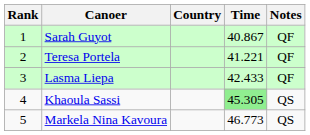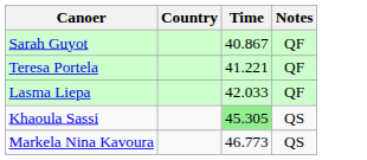 <table class="wikitable" style="text-align:center;">
 <tr>
-<th>Rank</th>
 <th>Canoer</th>
 <th>Country</th>
 <th>Time</th>
 <th>Notes</th>
 </tr>
 <tr bgcolor=ccffcc>
-<td>1</td>
 <td align="left"><a href='#'>Sarah Guyot</a></td>
 <td align="left"></td>
 <td>40.867</td>
 <td>QF</td>
 </tr>
 <tr bgcolor=ccffcc>
-<td>2</td>
 <td align="left"><a href='#'>Teresa Portela</a></td>
 <td align="left"></td>
 <td>41.221</td>
 <td>QF</td>
 </tr>
 <tr bgcolor=ccffcc>
-<td>3</td>
 <td align="left"><a href='#'>Lasma Liepa</a></td>
 <td align="left"></td>
-<td>42.433</td>
+<td>42.033</td>
 <td>QF</td>
 </tr>
 <tr>
-<td>4</td>
 <td align="left"><a href='#'>Khaoula Sassi</a></td>
 <td align="left"></td>
 <td style="background: lightgreen;">45.305</td>
 <td>QS</td>
 </tr>
 <tr>
-<td>5</td>
 <td align="left"><a href='#'>Markela Nina Kavoura</a></td>
 <td align="left"></td>
 <td>46.773</td>
 <td>QS</td>
 </tr>
 </table>
